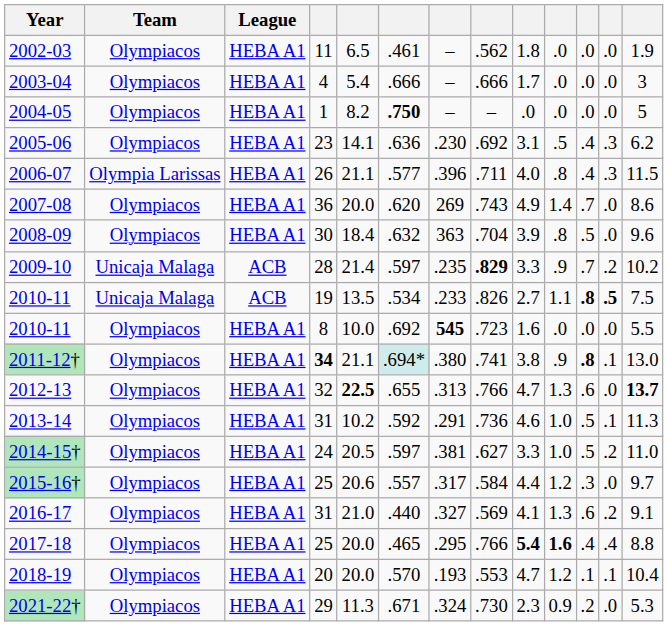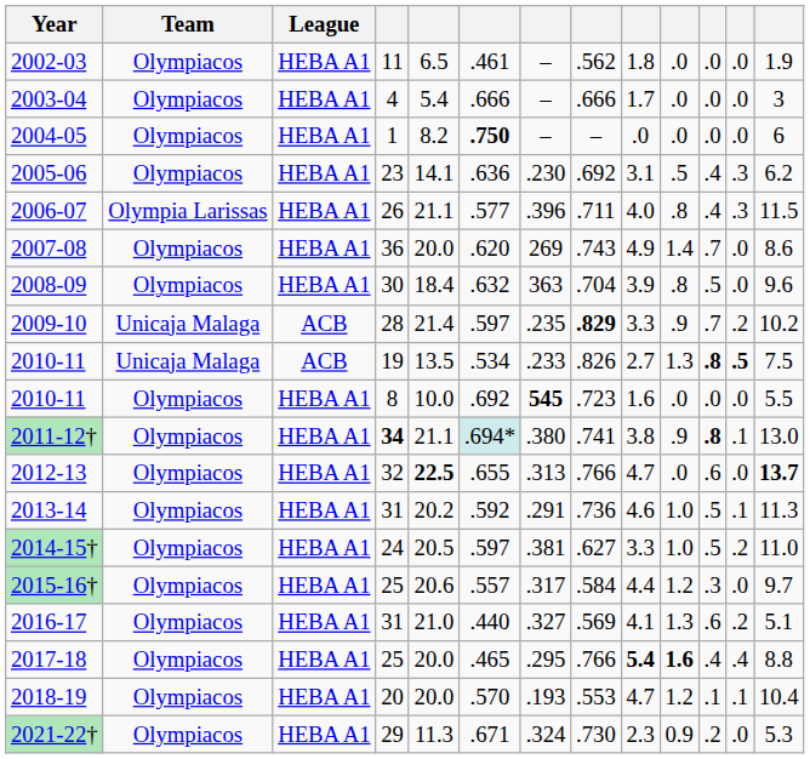 <table class="wikitable sortable" style="font-size:95%; text-align:center;">
 <tr>
 <th>Year</th>
 <th>Team</th>
 <th>League</th>
 <th></th>
 <th></th>
 <th></th>
 <th></th>
 <th></th>
 <th></th>
 <th></th>
 <th></th>
 <th></th>
 <th></th>
 </tr>
 <tr>
 <td style="text-align:left;"><a href='#'>2002-03</a></td>
 <td> <a href='#'>Olympiacos</a></td>
 <td><a href='#'>HEBA A1</a></td>
 <td>11</td>
 <td>6.5</td>
 <td>.461</td>
 <td>–</td>
 <td>.562</td>
 <td>1.8</td>
 <td>.0</td>
 <td>.0</td>
 <td>.0</td>
 <td>1.9</td>
 </tr>
 <tr>
 <td style="text-align:left;"><a href='#'>2003-04</a></td>
 <td> <a href='#'>Olympiacos</a></td>
 <td><a href='#'>HEBA A1</a></td>
 <td>4</td>
 <td>5.4</td>
 <td>.666</td>
 <td>–</td>
 <td>.666</td>
 <td>1.7</td>
 <td>.0</td>
 <td>.0</td>
 <td>.0</td>
 <td>3</td>
 </tr>
 <tr>
 <td style="text-align:left;"><a href='#'>2004-05</a></td>
 <td> <a href='#'>Olympiacos</a></td>
 <td><a href='#'>HEBA A1</a></td>
 <td>1</td>
 <td>8.2</td>
 <td><strong>.750</strong></td>
 <td>–</td>
 <td>–</td>
 <td>.0</td>
 <td>.0</td>
 <td>.0</td>
 <td>.0</td>
-<td>5</td>
+<td>6</td>
 </tr>
 <tr>
 <td style="text-align:left;"><a href='#'>2005-06</a></td>
 <td> <a href='#'>Olympiacos</a></td>
 <td><a href='#'>HEBA A1</a></td>
 <td>23</td>
 <td>14.1</td>
 <td>.636</td>
 <td>.230</td>
 <td>.692</td>
 <td>3.1</td>
 <td>.5</td>
 <td>.4</td>
 <td>.3</td>
 <td>6.2</td>
 </tr>
 <tr>
 <td style="text-align:left;"><a href='#'>2006-07</a></td>
 <td> <a href='#'>Olympia Larissas</a></td>
 <td><a href='#'>HEBA A1</a></td>
 <td>26</td>
 <td>21.1</td>
 <td>.577</td>
 <td>.396</td>
 <td>.711</td>
 <td>4.0</td>
 <td>.8</td>
 <td>.4</td>
 <td>.3</td>
 <td>11.5</td>
 </tr>
 <tr>
 <td style="text-align:left;"><a href='#'>2007-08</a></td>
 <td> <a href='#'>Olympiacos</a></td>
 <td><a href='#'>HEBA A1</a></td>
 <td>36</td>
 <td>20.0</td>
 <td>.620</td>
 <td>269</td>
 <td>.743</td>
 <td>4.9</td>
 <td>1.4</td>
 <td>.7</td>
 <td>.0</td>
 <td>8.6</td>
 </tr>
 <tr>
 <td style="text-align:left;"><a href='#'>2008-09</a></td>
 <td> <a href='#'>Olympiacos</a></td>
 <td><a href='#'>HEBA A1</a></td>
 <td>30</td>
 <td>18.4</td>
 <td>.632</td>
 <td>363</td>
 <td>.704</td>
 <td>3.9</td>
 <td>.8</td>
 <td>.5</td>
 <td>.0</td>
 <td>9.6</td>
 </tr>
 <tr>
 <td style="text-align:left;"><a href='#'>2009-10</a></td>
 <td> <a href='#'>Unicaja Malaga</a></td>
 <td><a href='#'>ACB</a></td>
 <td>28</td>
 <td>21.4</td>
 <td>.597</td>
 <td>.235</td>
 <td><strong>.829</strong></td>
 <td>3.3</td>
 <td>.9</td>
 <td>.7</td>
 <td>.2</td>
 <td>10.2</td>
 </tr>
 <tr>
 <td style="text-align:left;"><a href='#'>2010-11</a></td>
 <td> <a href='#'>Unicaja Malaga</a></td>
 <td><a href='#'>ACB</a></td>
 <td>19</td>
 <td>13.5</td>
 <td>.534</td>
 <td>.233</td>
 <td>.826</td>
 <td>2.7</td>
-<td>1.1</td>
+<td>1.3</td>
 <td><strong>.8</strong></td>
 <td><strong>.5</strong></td>
 <td>7.5</td>
 </tr>
 <tr>
 <td style="text-align:left;"><a href='#'>2010-11</a></td>
 <td> <a href='#'>Olympiacos</a></td>
 <td><a href='#'>HEBA A1</a></td>
 <td>8</td>
 <td>10.0</td>
 <td>.692</td>
 <td><strong>545</strong></td>
 <td>.723</td>
 <td>1.6</td>
 <td>.0</td>
 <td>.0</td>
 <td>.0</td>
 <td>5.5</td>
 </tr>
 <tr>
 <td style="text-align:left;background:#AFE6BA;†"><a href='#'>2011-12</a>†</td>
 <td> <a href='#'>Olympiacos</a></td>
 <td><a href='#'>HEBA A1</a></td>
 <td><strong>34</strong></td>
 <td>21.1</td>
 <td style="background:#CFECEC;">.694*</td>
 <td>.380</td>
 <td>.741</td>
 <td>3.8</td>
 <td>.9</td>
 <td><strong>.8</strong></td>
 <td>.1</td>
 <td>13.0</td>
 </tr>
 <tr>
 <td style="text-align:left;"><a href='#'>2012-13</a></td>
 <td> <a href='#'>Olympiacos</a></td>
 <td><a href='#'>HEBA A1</a></td>
 <td>32</td>
 <td><strong>22.5</strong></td>
 <td>.655</td>
 <td>.313</td>
 <td>.766</td>
 <td>4.7</td>
-<td>1.3</td>
+<td>.0</td>
 <td>.6</td>
 <td>.0</td>
 <td><strong>13.7</strong></td>
 </tr>
 <tr>
 <td style="text-align:left;"><a href='#'>2013-14</a></td>
 <td> <a href='#'>Olympiacos</a></td>
 <td><a href='#'>HEBA A1</a></td>
 <td>31</td>
-<td>10.2</td>
+<td>20.2</td>
 <td>.592</td>
 <td>.291</td>
 <td>.736</td>
 <td>4.6</td>
 <td>1.0</td>
 <td>.5</td>
 <td>.1</td>
 <td>11.3</td>
 </tr>
 <tr>
 <td style="text-align:left;background:#AFE6BA;†"><a href='#'>2014-15</a>†</td>
 <td> <a href='#'>Olympiacos</a></td>
 <td><a href='#'>HEBA A1</a></td>
 <td>24</td>
 <td>20.5</td>
 <td>.597</td>
 <td>.381</td>
 <td>.627</td>
 <td>3.3</td>
 <td>1.0</td>
 <td>.5</td>
 <td>.2</td>
 <td>11.0</td>
 </tr>
 <tr>
 <td style="text-align:left;background:#AFE6BA;†"><a href='#'>2015-16</a>†</td>
 <td> <a href='#'>Olympiacos</a></td>
 <td><a href='#'>HEBA A1</a></td>
 <td>25</td>
 <td>20.6</td>
 <td>.557</td>
 <td>.317</td>
 <td>.584</td>
 <td>4.4</td>
 <td>1.2</td>
 <td>.3</td>
 <td>.0</td>
 <td>9.7</td>
 </tr>
 <tr>
 <td style="text-align:left;"><a href='#'>2016-17</a></td>
 <td> <a href='#'>Olympiacos</a></td>
 <td><a href='#'>HEBA A1</a></td>
 <td>31</td>
 <td>21.0</td>
 <td>.440</td>
 <td>.327</td>
 <td>.569</td>
 <td>4.1</td>
 <td>1.3</td>
 <td>.6</td>
 <td>.2</td>
-<td>9.1</td>
+<td>5.1</td>
 </tr>
 <tr>
 <td style="text-align:left;"><a href='#'>2017-18</a></td>
 <td> <a href='#'>Olympiacos</a></td>
 <td><a href='#'>HEBA A1</a></td>
 <td>25</td>
 <td>20.0</td>
 <td>.465</td>
 <td>.295</td>
 <td>.766</td>
 <td><strong>5.4</strong></td>
 <td><strong>1.6</strong></td>
 <td>.4</td>
 <td>.4</td>
 <td>8.8</td>
 </tr>
 <tr>
 <td style="text-align:left;"><a href='#'>2018-19</a></td>
 <td> <a href='#'>Olympiacos</a></td>
 <td><a href='#'>HEBA A1</a></td>
 <td>20</td>
 <td>20.0</td>
 <td>.570</td>
 <td>.193</td>
 <td>.553</td>
 <td>4.7</td>
 <td>1.2</td>
 <td>.1</td>
 <td>.1</td>
 <td>10.4</td>
 </tr>
 <tr>
 <td style="text-align:left;background:#AFE6BA;†"><a href='#'>2021-22</a>†</td>
 <td> <a href='#'>Olympiacos</a></td>
 <td><a href='#'>HEBA A1</a></td>
 <td>29</td>
 <td>11.3</td>
 <td>.671</td>
 <td>.324</td>
 <td>.730</td>
 <td>2.3</td>
 <td>0.9</td>
 <td>.2</td>
 <td>.0</td>
 <td>5.3</td>
 </tr>
 </table>
